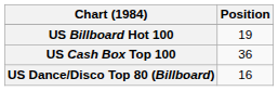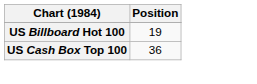 <table class="wikitable sortable plainrowheaders" style="text-align:center">
 <tr>
 <th scope="col">Chart (1984)</th>
 <th scope="col">Position</th>
 </tr>
 <tr>
 </tr>
 <tr>
 <th scope="row">US <em>Billboard</em> Hot 100</th>
 <td>19</td>
 </tr>
 <tr>
 <th scope="row">US <em>Cash Box</em> Top 100</th>
 <td>36</td>
 </tr>
-<tr>
-<th scope="row">US Dance/Disco Top 80 (<em>Billboard</em>)</th>
-<td>16</td>
-</tr>
 </table>
